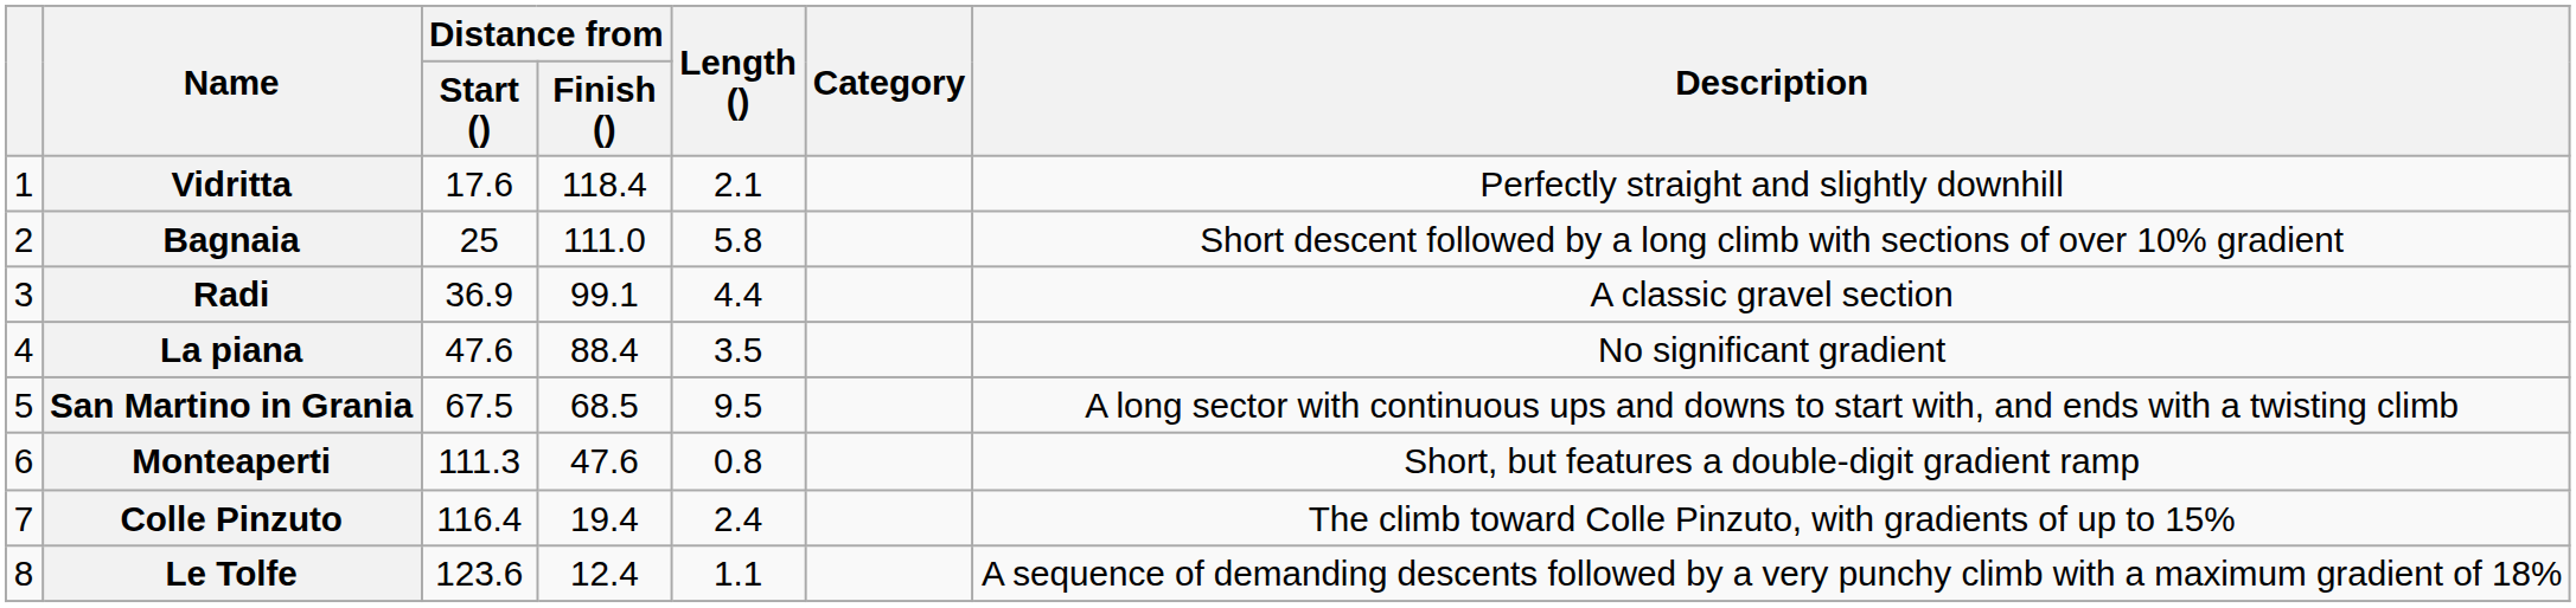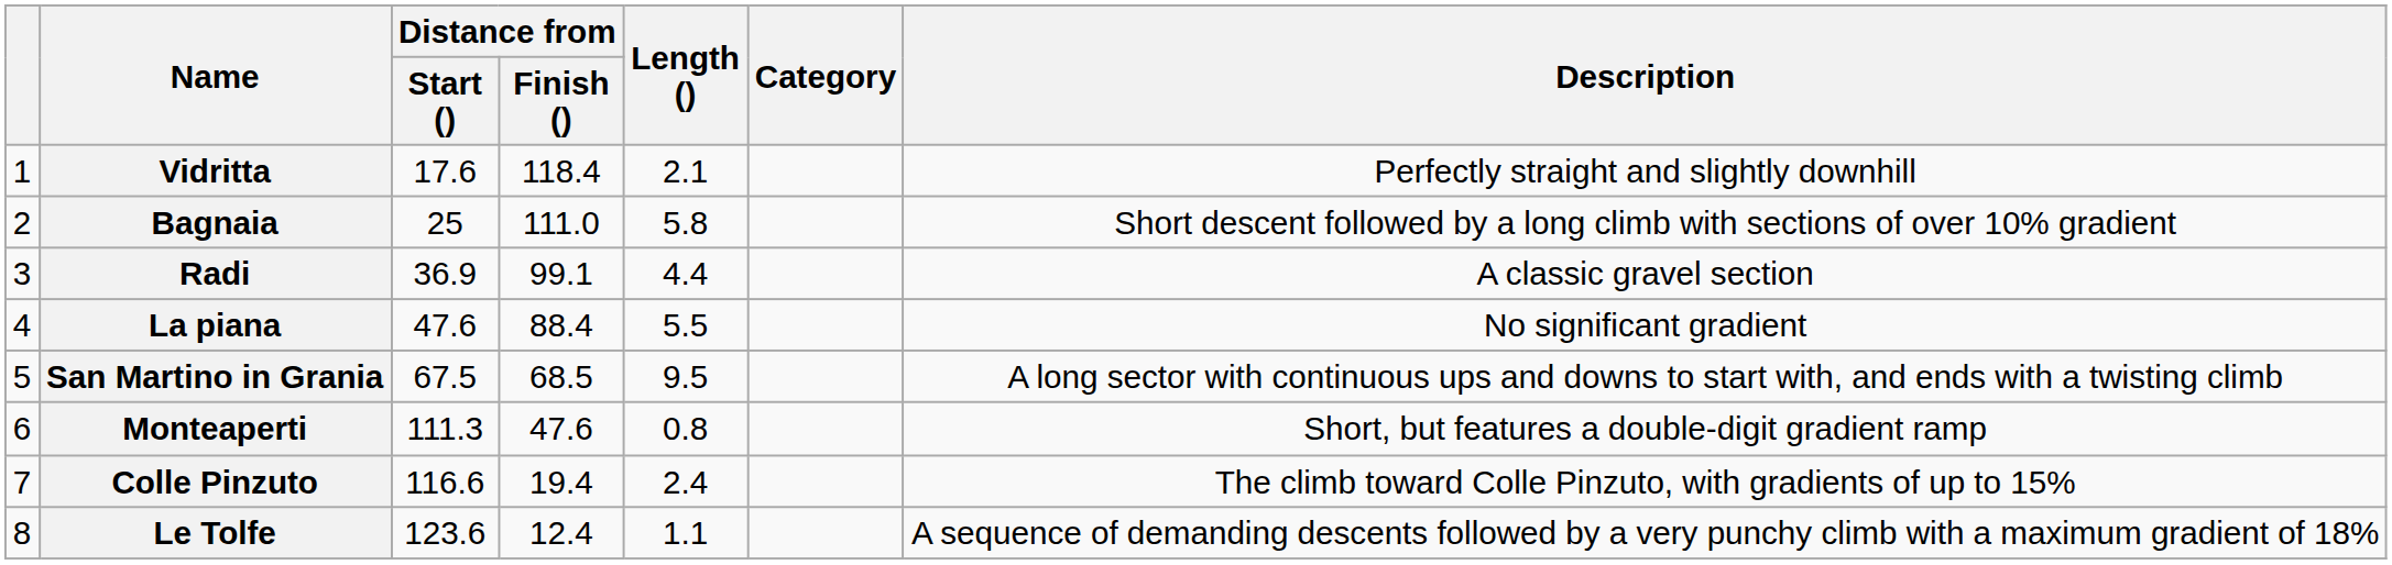 <table class="wikitable plainrowheaders" style="text-align:center; font-size:95%;">
 <tr>
 <th scope=col rowspan=2></th>
 <th scope=col rowspan=2>Name</th>
 <th scope=col colspan=2>Distance from</th>
 <th scope=col rowspan=2>Length<br>()</th>
 <th scope=col rowspan=2>Category</th>
 <th scope=col rowspan=2>Description</th>
 </tr>
 <tr>
 <th scope=col>Start<br>()</th>
 <th scope=col>Finish<br>()</th>
 </tr>
 <tr>
 <td>1</td>
 <th scope=row>Vidritta</th>
 <td>17.6</td>
 <td>118.4</td>
 <td>2.1</td>
 <td></td>
 <td>Perfectly straight and slightly downhill</td>
 </tr>
 <tr>
 <td>2</td>
 <th scope=row>Bagnaia</th>
 <td>25</td>
 <td>111.0</td>
 <td>5.8</td>
 <td></td>
 <td>Short descent followed by a long climb with sections of over 10% gradient</td>
 </tr>
 <tr>
 <td>3</td>
 <th scope=row>Radi</th>
 <td>36.9</td>
 <td>99.1</td>
 <td>4.4</td>
 <td></td>
 <td>A classic gravel section</td>
 </tr>
 <tr>
 <td>4</td>
 <th scope=row>La piana</th>
 <td>47.6</td>
 <td>88.4</td>
-<td>3.5</td>
+<td>5.5</td>
 <td></td>
 <td>No significant gradient</td>
 </tr>
 <tr>
 <td>5</td>
 <th scope=row>San Martino in Grania</th>
 <td>67.5</td>
 <td>68.5</td>
 <td>9.5</td>
 <td></td>
 <td>A long sector with continuous ups and downs to start with, and ends with a twisting climb</td>
 </tr>
 <tr>
 <td>6</td>
 <th scope=row>Monteaperti</th>
 <td>111.3</td>
 <td>47.6</td>
 <td>0.8</td>
 <td></td>
 <td>Short, but features a double-digit gradient ramp</td>
 </tr>
 <tr>
 <td>7</td>
 <th scope=row>Colle Pinzuto</th>
-<td>116.4</td>
+<td>116.6</td>
 <td>19.4</td>
 <td>2.4</td>
 <td></td>
 <td>The climb toward Colle Pinzuto, with gradients of up to 15%</td>
 </tr>
 <tr>
 <td>8</td>
 <th scope=row>Le Tolfe</th>
 <td>123.6</td>
 <td>12.4</td>
 <td>1.1</td>
 <td></td>
 <td>A sequence of demanding descents followed by a very punchy climb with a maximum gradient of 18%</td>
 </tr>
 </table>
